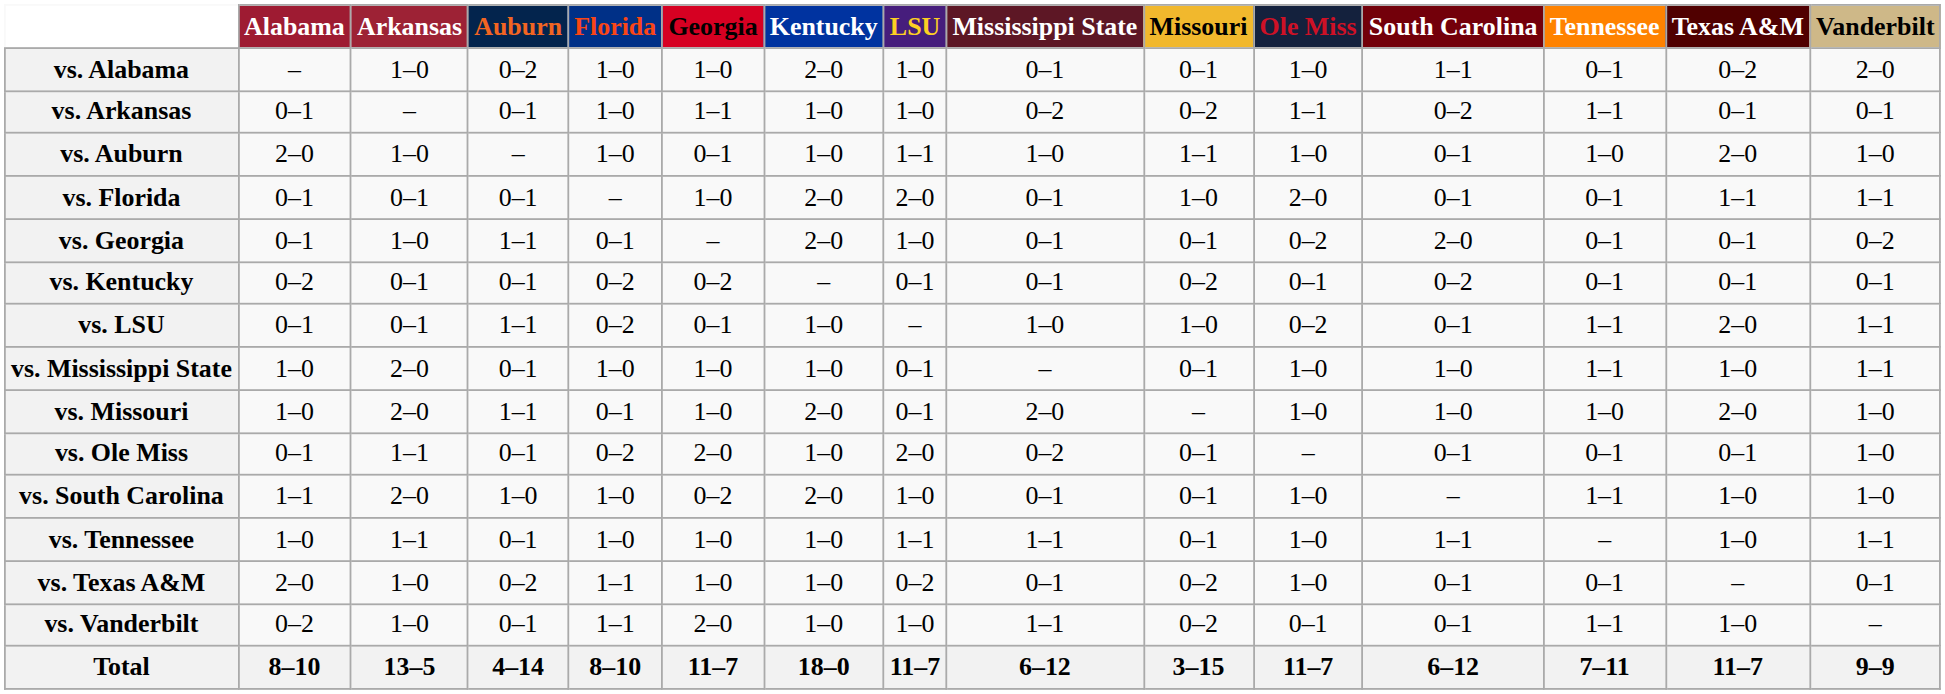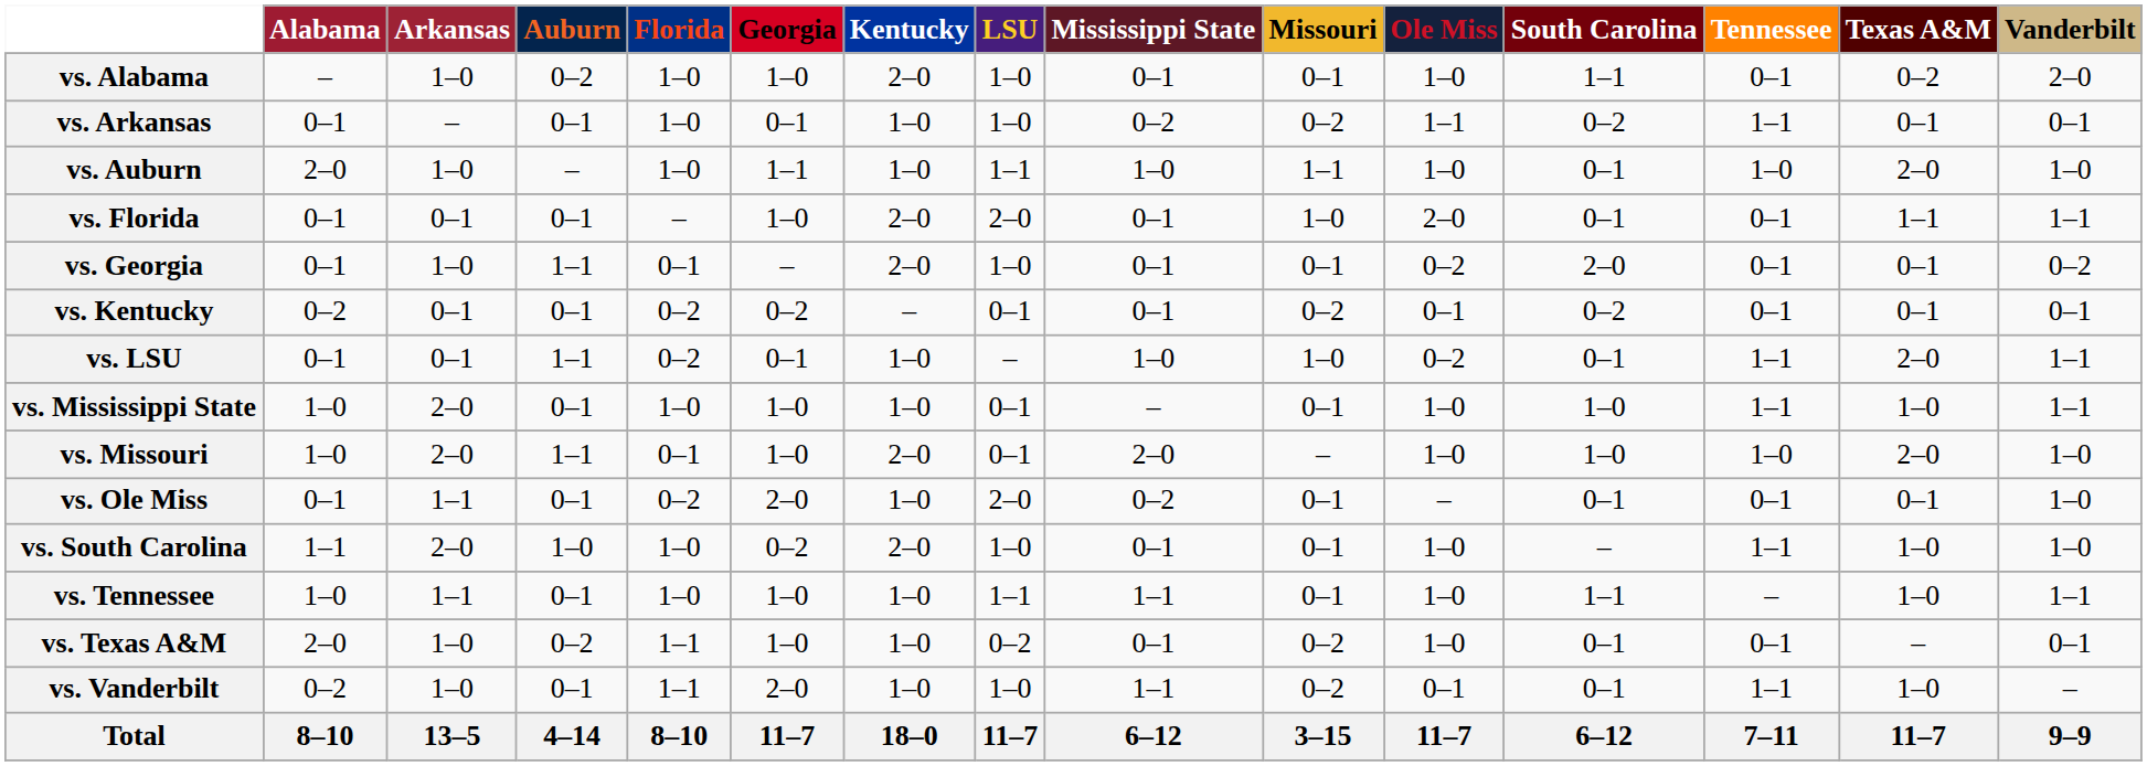 <table class="wikitable" style="white-space:nowrap;font-size:90%;">
 <tr>
 <th colspan=1 style="background:white; border-top-style:hidden; border-left-style:hidden;"   width=75> </th>
 <th style="background:#9E1B32; color:#FFFFFF;"  width=75>Alabama</th>
 <th style="background:#9D2235; color:#FFFFFF;"  width=75>Arkansas</th>
 <th style="background:#03244D; color:#F26522;"  width=75>Auburn</th>
 <th style="background:#003087; color:#FA4616;"  width=75>Florida</th>
 <th style="background:#D60022; color:#000000;"  width=75>Georgia</th>
 <th style="background:#0033A0; color:#FFFFFF;"  width=75>Kentucky</th>
 <th style="background:#461D7C; color:#FDD023;"  width=75>LSU</th>
 <th style="background:#5D1725; color:#FFFFFF;"  width=75>Mississippi State</th>
 <th style="background:#F1B82D; color:#000000;"  width=75>Missouri</th>
 <th style="background:#14213D; color:#CE1126;"  width=75>Ole Miss</th>
 <th style="background:#73000A; color:#FFFFFF;"  width=75>South Carolina</th>
 <th style="background:#FF8200; color:#FFFFFF;"  width=75>Tennessee</th>
 <th style="background:#500000; color:#FFFFFF;"  width=75>Texas A&M</th>
 <th style="background:#CEB888; color:#000000;"  width=75>Vanderbilt</th>
 </tr>
 <tr style="text-align:center;">
 <th>vs. Alabama</th>
 <td>–</td>
 <td>1–0</td>
 <td>0–2</td>
 <td>1–0</td>
 <td>1–0</td>
 <td>2–0</td>
 <td>1–0</td>
 <td>0–1</td>
 <td>0–1</td>
 <td>1–0</td>
 <td>1–1</td>
 <td>0–1</td>
 <td>0–2</td>
 <td>2–0</td>
 </tr>
 <tr style="text-align:center;">
 <th>vs. Arkansas</th>
 <td>0–1</td>
 <td>–</td>
 <td>0–1</td>
 <td>1–0</td>
-<td>1–1</td>
+<td>0–1</td>
 <td>1–0</td>
 <td>1–0</td>
 <td>0–2</td>
 <td>0–2</td>
 <td>1–1</td>
 <td>0–2</td>
 <td>1–1</td>
 <td>0–1</td>
 <td>0–1</td>
 </tr>
 <tr style="text-align:center;">
 <th>vs. Auburn</th>
 <td>2–0</td>
 <td>1–0</td>
 <td>–</td>
 <td>1–0</td>
-<td>0–1</td>
+<td>1–1</td>
 <td>1–0</td>
 <td>1–1</td>
 <td>1–0</td>
 <td>1–1</td>
 <td>1–0</td>
 <td>0–1</td>
 <td>1–0</td>
 <td>2–0</td>
 <td>1–0</td>
 </tr>
 <tr style="text-align:center;">
 <th>vs. Florida</th>
 <td>0–1</td>
 <td>0–1</td>
 <td>0–1</td>
 <td>–</td>
 <td>1–0</td>
 <td>2–0</td>
 <td>2–0</td>
 <td>0–1</td>
 <td>1–0</td>
 <td>2–0</td>
 <td>0–1</td>
 <td>0–1</td>
 <td>1–1</td>
 <td>1–1</td>
 </tr>
 <tr style="text-align:center;">
 <th>vs. Georgia</th>
 <td>0–1</td>
 <td>1–0</td>
 <td>1–1</td>
 <td>0–1</td>
 <td>–</td>
 <td>2–0</td>
 <td>1–0</td>
 <td>0–1</td>
 <td>0–1</td>
 <td>0–2</td>
 <td>2–0</td>
 <td>0–1</td>
 <td>0–1</td>
 <td>0–2</td>
 </tr>
 <tr style="text-align:center;">
 <th>vs. Kentucky</th>
 <td>0–2</td>
 <td>0–1</td>
 <td>0–1</td>
 <td>0–2</td>
 <td>0–2</td>
 <td>–</td>
 <td>0–1</td>
 <td>0–1</td>
 <td>0–2</td>
 <td>0–1</td>
 <td>0–2</td>
 <td>0–1</td>
 <td>0–1</td>
 <td>0–1</td>
 </tr>
 <tr style="text-align:center;">
 <th>vs. LSU</th>
 <td>0–1</td>
 <td>0–1</td>
 <td>1–1</td>
 <td>0–2</td>
 <td>0–1</td>
 <td>1–0</td>
 <td>–</td>
 <td>1–0</td>
 <td>1–0</td>
 <td>0–2</td>
 <td>0–1</td>
 <td>1–1</td>
 <td>2–0</td>
 <td>1–1</td>
 </tr>
 <tr style="text-align:center;">
 <th>vs. Mississippi State</th>
 <td>1–0</td>
 <td>2–0</td>
 <td>0–1</td>
 <td>1–0</td>
 <td>1–0</td>
 <td>1–0</td>
 <td>0–1</td>
 <td>–</td>
 <td>0–1</td>
 <td>1–0</td>
 <td>1–0</td>
 <td>1–1</td>
 <td>1–0</td>
 <td>1–1</td>
 </tr>
 <tr style="text-align:center;">
 <th>vs. Missouri</th>
 <td>1–0</td>
 <td>2–0</td>
 <td>1–1</td>
 <td>0–1</td>
 <td>1–0</td>
 <td>2–0</td>
 <td>0–1</td>
 <td>2–0</td>
 <td>–</td>
 <td>1–0</td>
 <td>1–0</td>
 <td>1–0</td>
 <td>2–0</td>
 <td>1–0</td>
 </tr>
 <tr style="text-align:center;">
 <th>vs. Ole Miss</th>
 <td>0–1</td>
 <td>1–1</td>
 <td>0–1</td>
 <td>0–2</td>
 <td>2–0</td>
 <td>1–0</td>
 <td>2–0</td>
 <td>0–2</td>
 <td>0–1</td>
 <td>–</td>
 <td>0–1</td>
 <td>0–1</td>
 <td>0–1</td>
 <td>1–0</td>
 </tr>
 <tr style="text-align:center;">
 <th>vs. South Carolina</th>
 <td>1–1</td>
 <td>2–0</td>
 <td>1–0</td>
 <td>1–0</td>
 <td>0–2</td>
 <td>2–0</td>
 <td>1–0</td>
 <td>0–1</td>
 <td>0–1</td>
 <td>1–0</td>
 <td>–</td>
 <td>1–1</td>
 <td>1–0</td>
 <td>1–0</td>
 </tr>
 <tr style="text-align:center;">
 <th>vs. Tennessee</th>
 <td>1–0</td>
 <td>1–1</td>
 <td>0–1</td>
 <td>1–0</td>
 <td>1–0</td>
 <td>1–0</td>
 <td>1–1</td>
 <td>1–1</td>
 <td>0–1</td>
 <td>1–0</td>
 <td>1–1</td>
 <td>–</td>
 <td>1–0</td>
 <td>1–1</td>
 </tr>
 <tr style="text-align:center;">
 <th>vs. Texas A&M</th>
 <td>2–0</td>
 <td>1–0</td>
 <td>0–2</td>
 <td>1–1</td>
 <td>1–0</td>
 <td>1–0</td>
 <td>0–2</td>
 <td>0–1</td>
 <td>0–2</td>
 <td>1–0</td>
 <td>0–1</td>
 <td>0–1</td>
 <td>–</td>
 <td>0–1</td>
 </tr>
 <tr style="text-align:center;">
 <th>vs. Vanderbilt</th>
 <td>0–2</td>
 <td>1–0</td>
 <td>0–1</td>
 <td>1–1</td>
 <td>2–0</td>
 <td>1–0</td>
 <td>1–0</td>
 <td>1–1</td>
 <td>0–2</td>
 <td>0–1</td>
 <td>0–1</td>
 <td>1–1</td>
 <td>1–0</td>
 <td>–<br></td>
 </tr>
 <tr style="text-align:center;">
 <th>Total</th>
 <th>8–10</th>
 <th>13–5</th>
 <th>4–14</th>
 <th>8–10</th>
 <th>11–7</th>
 <th>18–0</th>
 <th>11–7</th>
 <th>6–12</th>
 <th>3–15</th>
 <th>11–7</th>
 <th>6–12</th>
 <th>7–11</th>
 <th>11–7</th>
 <th>9–9</th>
 </tr>
 </table>
